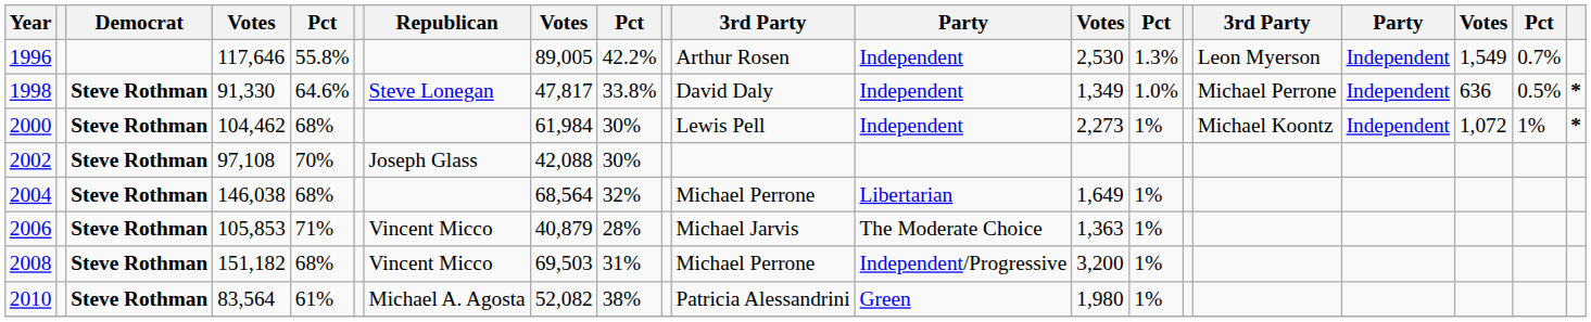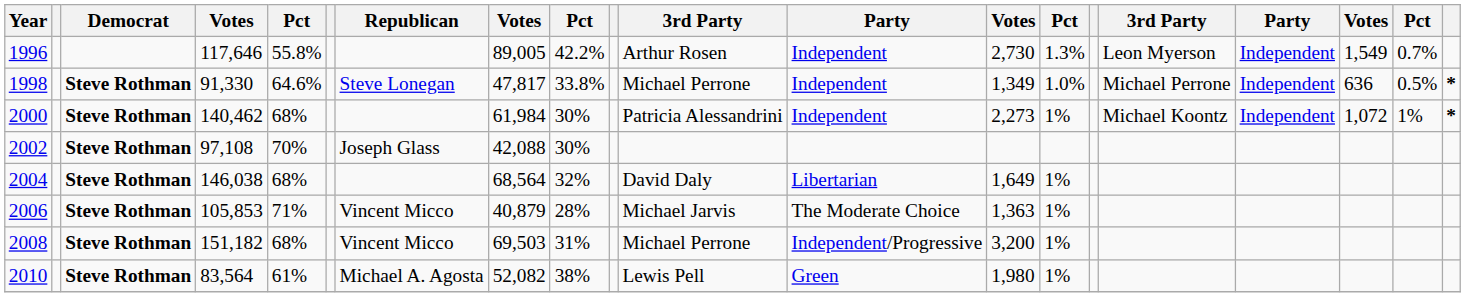 <table class="wikitable" style="margin:0.5em ; font-size:95%">
 <tr>
 <th>Year</th>
 <th></th>
 <th>Democrat</th>
 <th>Votes</th>
 <th>Pct</th>
 <th></th>
 <th>Republican</th>
 <th>Votes</th>
 <th>Pct</th>
 <th></th>
 <th>3rd Party</th>
 <th>Party</th>
 <th>Votes</th>
 <th>Pct</th>
 <th></th>
 <th>3rd Party</th>
 <th>Party</th>
 <th>Votes</th>
 <th>Pct</th>
 <th></th>
 </tr>
 <tr>
 <td><a href='#'>1996</a></td>
 <td></td>
 <td></td>
 <td>117,646</td>
 <td>55.8%</td>
 <td></td>
 <td></td>
 <td>89,005</td>
 <td>42.2%</td>
 <td></td>
 <td>Arthur Rosen</td>
 <td><a href='#'>Independent</a></td>
-<td>2,530</td>
+<td>2,730</td>
 <td>1.3%</td>
 <td></td>
 <td>Leon Myerson</td>
 <td><a href='#'>Independent</a></td>
 <td>1,549</td>
 <td>0.7%</td>
 <td></td>
 </tr>
 <tr>
 <td><a href='#'>1998</a></td>
 <td></td>
 <td><strong>Steve Rothman</strong></td>
 <td>91,330</td>
 <td>64.6%</td>
 <td></td>
 <td><a href='#'>Steve Lonegan</a></td>
 <td>47,817</td>
 <td>33.8%</td>
 <td></td>
-<td>David Daly</td>
+<td>Michael Perrone</td>
 <td><a href='#'>Independent</a></td>
 <td>1,349</td>
 <td>1.0%</td>
 <td></td>
 <td>Michael Perrone</td>
 <td><a href='#'>Independent</a></td>
 <td>636</td>
 <td>0.5%</td>
 <td><strong>*</strong></td>
 </tr>
 <tr>
 <td><a href='#'>2000</a></td>
 <td></td>
 <td><strong>Steve Rothman</strong></td>
-<td>104,462</td>
+<td>140,462</td>
 <td>68%</td>
 <td></td>
 <td></td>
 <td>61,984</td>
 <td>30%</td>
 <td></td>
-<td>Lewis Pell</td>
+<td>Patricia Alessandrini</td>
 <td><a href='#'>Independent</a></td>
 <td>2,273</td>
 <td>1%</td>
 <td></td>
 <td>Michael Koontz</td>
 <td><a href='#'>Independent</a></td>
 <td>1,072</td>
 <td>1%</td>
 <td><strong>*</strong></td>
 </tr>
 <tr>
 <td><a href='#'>2002</a></td>
 <td></td>
 <td><strong>Steve Rothman</strong></td>
 <td>97,108</td>
 <td>70%</td>
 <td></td>
 <td>Joseph Glass</td>
 <td>42,088</td>
 <td>30%</td>
 <td></td>
 <td></td>
 <td></td>
 <td></td>
 <td></td>
 <td></td>
 <td></td>
 <td></td>
 <td></td>
 <td></td>
 <td></td>
 </tr>
 <tr>
 <td><a href='#'>2004</a></td>
 <td></td>
 <td><strong>Steve Rothman</strong></td>
 <td>146,038</td>
 <td>68%</td>
 <td></td>
 <td></td>
 <td>68,564</td>
 <td>32%</td>
 <td></td>
-<td>Michael Perrone</td>
+<td>David Daly</td>
 <td><a href='#'>Libertarian</a></td>
 <td>1,649</td>
 <td>1%</td>
 <td></td>
 <td></td>
 <td></td>
 <td></td>
 <td></td>
 <td></td>
 </tr>
 <tr>
 <td><a href='#'>2006</a></td>
 <td></td>
 <td><strong>Steve Rothman</strong></td>
 <td>105,853</td>
 <td>71%</td>
 <td></td>
 <td>Vincent Micco</td>
 <td>40,879</td>
 <td>28%</td>
 <td></td>
 <td>Michael Jarvis</td>
 <td>The Moderate Choice</td>
 <td>1,363</td>
 <td>1%</td>
 <td></td>
 <td></td>
 <td></td>
 <td></td>
 <td></td>
 <td></td>
 </tr>
 <tr>
 <td><a href='#'>2008</a></td>
 <td></td>
 <td><strong>Steve Rothman</strong></td>
 <td>151,182</td>
 <td>68%</td>
 <td></td>
 <td>Vincent Micco</td>
 <td>69,503</td>
 <td>31%</td>
 <td></td>
 <td>Michael Perrone</td>
 <td><a href='#'>Independent</a>/Progressive</td>
 <td>3,200</td>
 <td>1%</td>
 <td></td>
 <td></td>
 <td></td>
 <td></td>
 <td></td>
 <td></td>
 </tr>
 <tr>
 <td><a href='#'>2010</a></td>
 <td></td>
 <td><strong>Steve Rothman</strong></td>
 <td>83,564</td>
 <td>61%</td>
 <td></td>
 <td>Michael A. Agosta</td>
 <td>52,082</td>
 <td>38%</td>
 <td></td>
-<td>Patricia Alessandrini</td>
+<td>Lewis Pell</td>
 <td><a href='#'>Green</a></td>
 <td>1,980</td>
 <td>1%</td>
 <td></td>
 <td></td>
 <td></td>
 <td></td>
 <td></td>
 <td></td>
 </tr>
 <tr>
 </tr>
 </table>
